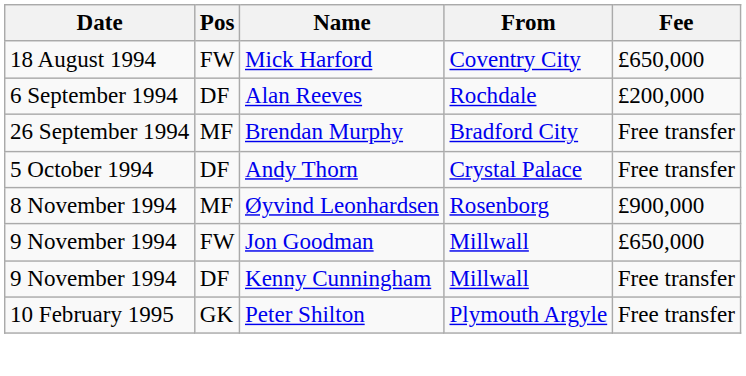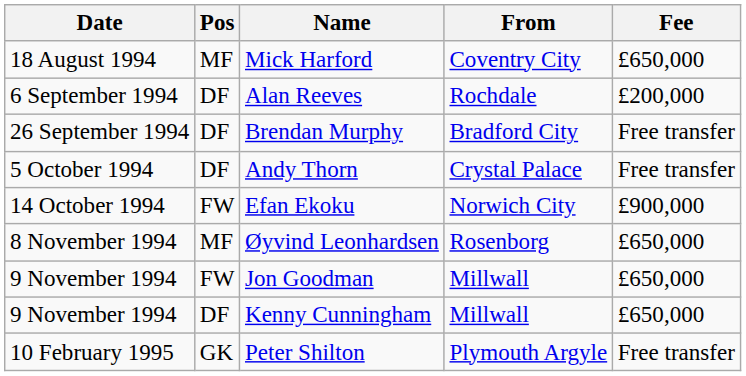 <table class="wikitable">
 <tr>
 <th>Date</th>
 <th>Pos</th>
 <th>Name</th>
 <th>From</th>
 <th>Fee</th>
 </tr>
 <tr>
 <td>18 August 1994</td>
-<td>FW</td>
+<td>MF</td>
 <td><a href='#'>Mick Harford</a></td>
 <td><a href='#'>Coventry City</a></td>
 <td>£650,000</td>
 </tr>
 <tr>
 <td>6 September 1994</td>
 <td>DF</td>
 <td><a href='#'>Alan Reeves</a></td>
 <td><a href='#'>Rochdale</a></td>
 <td>£200,000</td>
 </tr>
 <tr>
 <td>26 September 1994</td>
-<td>MF</td>
+<td>DF</td>
 <td><a href='#'>Brendan Murphy</a></td>
 <td><a href='#'>Bradford City</a></td>
 <td>Free transfer</td>
 </tr>
 <tr>
 <td>5 October 1994</td>
 <td>DF</td>
 <td><a href='#'>Andy Thorn</a></td>
 <td><a href='#'>Crystal Palace</a></td>
 <td>Free transfer</td>
 </tr>
 <tr>
+<td>14 October 1994</td>
+<td>FW</td>
+<td><a href='#'>Efan Ekoku</a></td>
+<td><a href='#'>Norwich City</a></td>
+<td>£900,000</td>
+</tr>
+<tr>
 <td>8 November 1994</td>
 <td>MF</td>
 <td><a href='#'>Øyvind Leonhardsen</a></td>
 <td><a href='#'>Rosenborg</a></td>
-<td>£900,000</td>
+<td>£650,000</td>
 </tr>
 <tr>
 <td>9 November 1994</td>
 <td>FW</td>
 <td><a href='#'>Jon Goodman</a></td>
 <td><a href='#'>Millwall</a></td>
 <td>£650,000</td>
 </tr>
 <tr>
 <td>9 November 1994</td>
 <td>DF</td>
 <td><a href='#'>Kenny Cunningham</a></td>
 <td><a href='#'>Millwall</a></td>
-<td>Free transfer</td>
+<td>£650,000</td>
 </tr>
 <tr>
 <td>10 February 1995</td>
 <td>GK</td>
 <td><a href='#'>Peter Shilton</a></td>
 <td><a href='#'>Plymouth Argyle</a></td>
 <td>Free transfer</td>
 </tr>
 </table>
